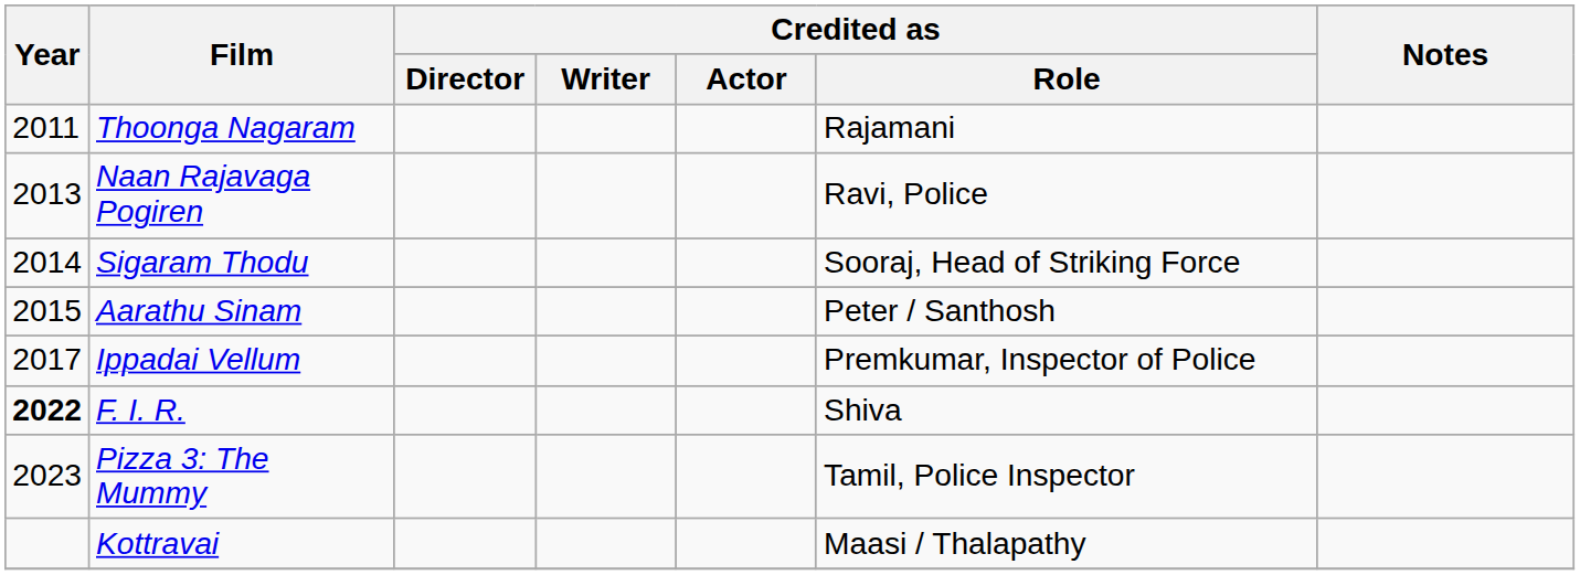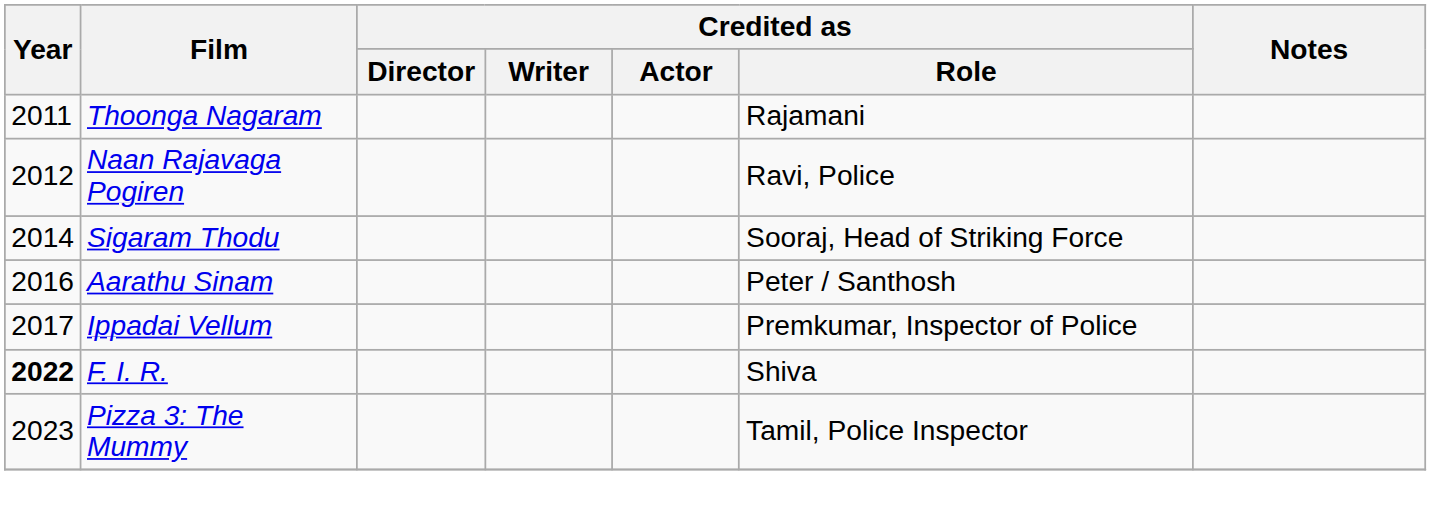 <table class="wikitable sortable">
 <tr>
 <th rowspan="2" style="width:35px;">Year</th>
 <th rowspan="2" style="width:150px;">Film</th>
 <th colspan="4" style="width:450px;">Credited as</th>
 <th rowspan="2"  style="text-align:center; width:125px;" class="unsortable">Notes</th>
 </tr>
 <tr>
 <th style="width:65px;">Director</th>
 <th width=65>Writer</th>
 <th width=65>Actor</th>
 <th width=250>Role</th>
 </tr>
 <tr>
 <td>2011</td>
 <td><em><a href='#'>Thoonga Nagaram </a></em></td>
 <td></td>
 <td></td>
 <td></td>
 <td>Rajamani</td>
 <td></td>
 </tr>
 <tr>
-<td>2013</td>
+<td>2012</td>
 <td><em><a href='#'>Naan Rajavaga Pogiren</a></em></td>
 <td></td>
 <td></td>
 <td></td>
 <td>Ravi, Police</td>
 </tr>
 <tr>
 <td>2014</td>
 <td><em><a href='#'>Sigaram Thodu</a></em></td>
 <td></td>
 <td></td>
 <td></td>
 <td>Sooraj, Head of Striking Force</td>
 <td></td>
 </tr>
 <tr>
-<td>2015</td>
+<td>2016</td>
 <td><em><a href='#'>Aarathu Sinam</a></em></td>
 <td></td>
 <td></td>
 <td></td>
 <td>Peter / Santhosh</td>
 </tr>
 <tr>
 <td>2017</td>
 <td><em><a href='#'>Ippadai Vellum</a></em></td>
 <td></td>
 <td></td>
 <td></td>
 <td>Premkumar, Inspector of Police</td>
 <td></td>
 </tr>
 <tr>
 <td><strong>2022</strong></td>
 <td><em><a href='#'>F. I. R.</a></em></td>
 <td></td>
 <td></td>
 <td></td>
 <td>Shiva</td>
 <td></td>
 </tr>
 <tr>
 <td>2023</td>
 <td><em><a href='#'>Pizza 3: The Mummy</a></em></td>
 <td></td>
 <td></td>
 <td></td>
 <td>Tamil, Police Inspector</td>
 <td></td>
 </tr>
 <tr>
-<td></td>
-<td><em><a href='#'>Kottravai</a></em></td>
-<td></td>
-<td></td>
-<td></td>
-<td>Maasi / Thalapathy</td>
-<td></td>
-</tr>
-<tr>
 </tr>
 </table>
